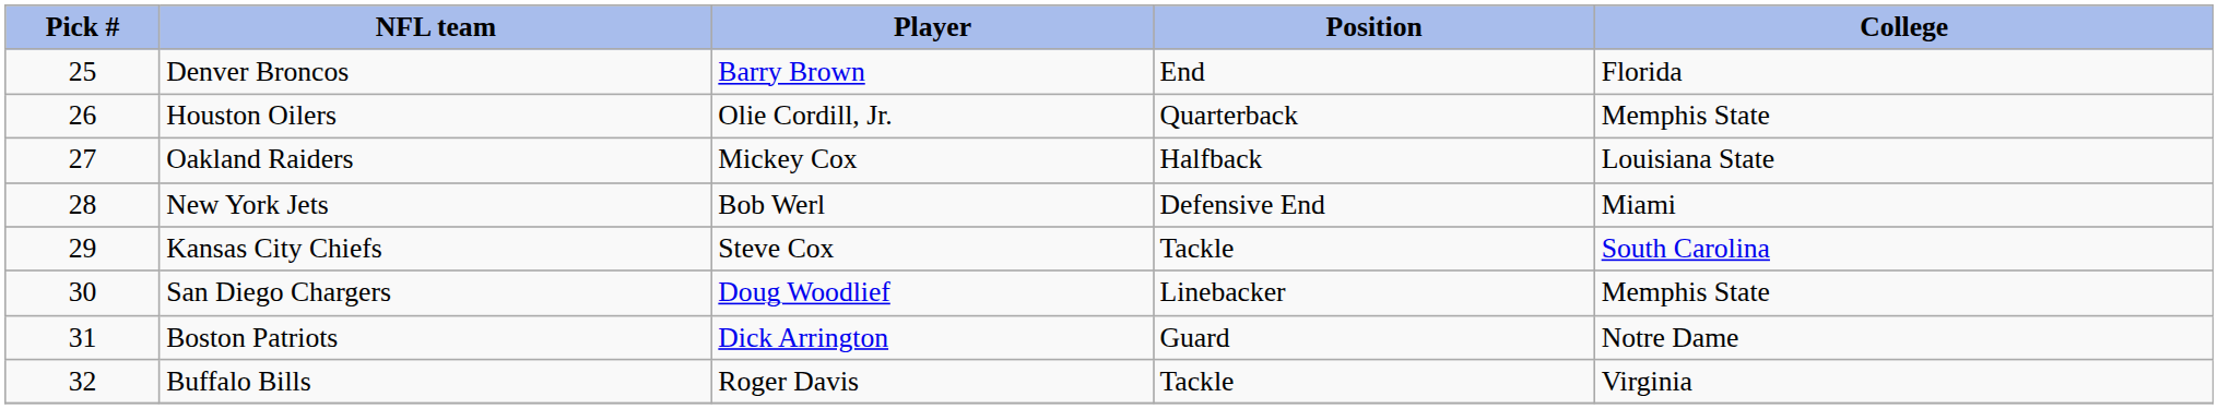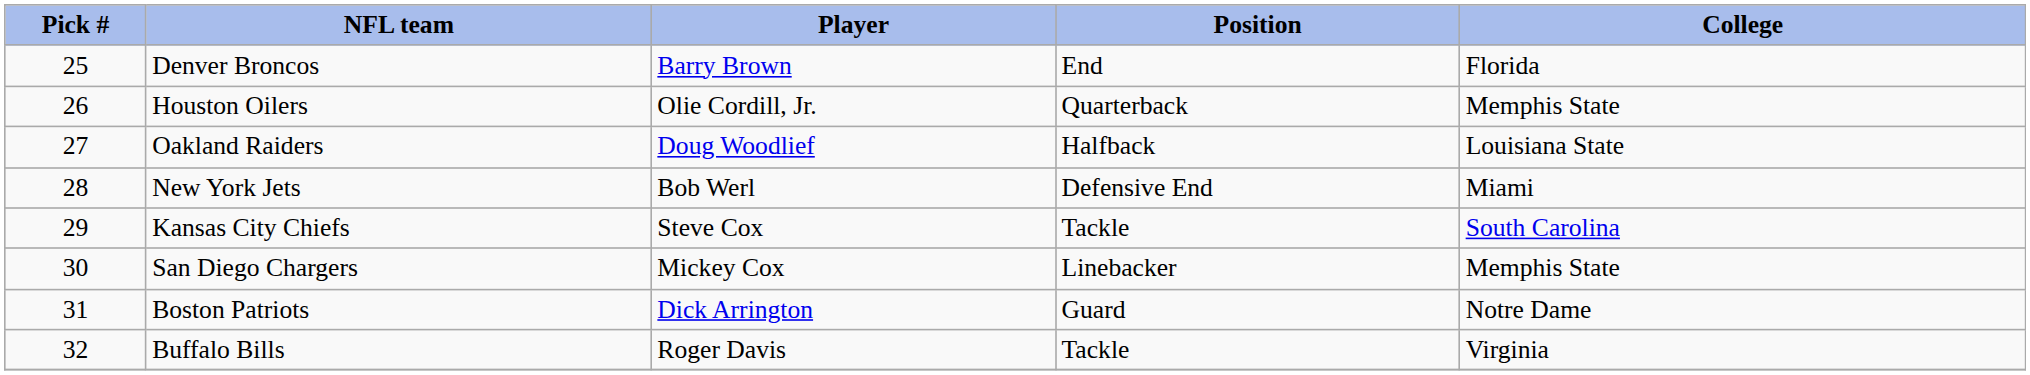 <table class="wikitable sortable sortable" style="width: 100%">
 <tr>
 <th style="background:#A8BDEC;" width=7%>Pick #</th>
 <th width=25% style="background:#A8BDEC;">NFL team</th>
 <th width=20% style="background:#A8BDEC;">Player</th>
 <th width=20% style="background:#A8BDEC;">Position</th>
 <th style="background:#A8BDEC;">College</th>
 </tr>
 <tr>
 <td align=center>25</td>
 <td>Denver Broncos</td>
 <td><a href='#'>Barry Brown</a></td>
 <td>End</td>
 <td>Florida</td>
 </tr>
 <tr>
 <td align=center>26</td>
 <td>Houston Oilers</td>
 <td>Olie Cordill, Jr.</td>
 <td>Quarterback</td>
 <td>Memphis State</td>
 </tr>
 <tr>
 <td align=center>27</td>
 <td>Oakland Raiders</td>
-<td>Mickey Cox</td>
+<td><a href='#'>Doug Woodlief</a></td>
 <td>Halfback</td>
 <td>Louisiana State</td>
 </tr>
 <tr>
 <td align=center>28</td>
 <td>New York Jets</td>
 <td>Bob Werl</td>
 <td>Defensive End</td>
 <td>Miami</td>
 </tr>
 <tr>
 <td align=center>29</td>
 <td>Kansas City Chiefs</td>
 <td Steve Cox (tackle)>Steve Cox</td>
 <td>Tackle</td>
 <td><a href='#'>South Carolina</a></td>
 </tr>
 <tr>
 <td align=center>30</td>
 <td>San Diego Chargers</td>
-<td><a href='#'>Doug Woodlief</a></td>
+<td>Mickey Cox</td>
 <td>Linebacker</td>
 <td>Memphis State</td>
 </tr>
 <tr>
 <td align=center>31</td>
 <td>Boston Patriots</td>
 <td><a href='#'>Dick Arrington</a></td>
 <td>Guard</td>
 <td>Notre Dame</td>
 </tr>
 <tr>
 <td align=center>32</td>
 <td>Buffalo Bills</td>
 <td Roger Davis (halfback)>Roger Davis</td>
 <td>Tackle</td>
 <td>Virginia</td>
 </tr>
 <tr>
 </tr>
 </table>
